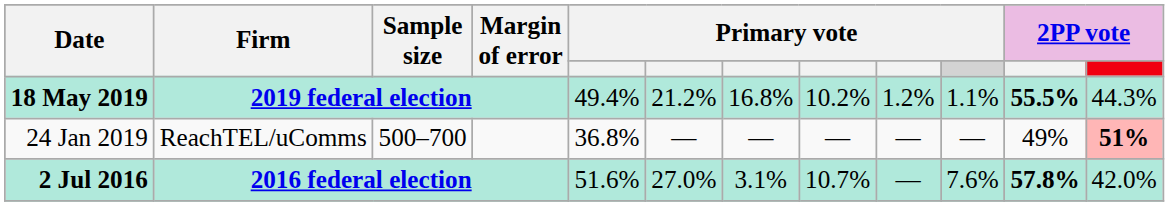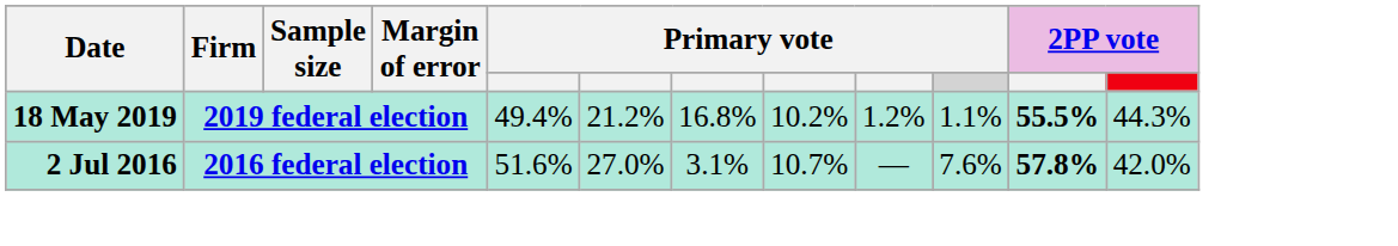 <table class="nowrap wikitable tpl-blanktable" style=text-align:center;font-size:90%>
 <tr>
 <th rowspan=2>Date</th>
 <th rowspan=2>Firm</th>
 <th rowspan=2>Sample<br>size</th>
 <th rowspan=2>Margin<br>of error</th>
 <th colspan=6>Primary vote</th>
 <th colspan=2 class=unsortable style=background:#ebbce3><a href='#'>2PP vote</a></th>
 </tr>
 <tr>
 <th style=background:></th>
 <th style=background:></th>
 <th style=background:></th>
 <th style=background:></th>
 <th style=background:></th>
 <th style=background:lightgray></th>
 <th style=background:></th>
 <th style="background:#F00011"></th>
 </tr>
 <tr style="background:#b0e9db">
 <td style="text-align:right"><strong>18 May 2019</strong></td>
 <td colspan="3" style="text-align:center"><strong><a href='#'>2019 federal election</a></strong></td>
 <td>49.4%</td>
 <td>21.2%</td>
 <td>16.8%</td>
 <td>10.2%</td>
 <td>1.2%</td>
 <td>1.1%</td>
 <td><strong>55.5%</strong></td>
 <td>44.3%</td>
 </tr>
-<tr>
-<td style="text-align:right">24 Jan 2019</td>
-<td style="text-align:left">ReachTEL/uComms</td>
-<td>500–700</td>
-<td></td>
-<td>36.8%</td>
-<td>—</td>
-<td>—</td>
-<td>—</td>
-<td>—</td>
-<td>—</td>
-<td>49%</td>
-<th style=background:#FFB6B6>51%</th>
-</tr>
 <tr style="background:#b0e9db">
 <td style="text-align:right"><strong>2 Jul 2016</strong></td>
 <td colspan="3" style="text-align:center"><strong><a href='#'>2016 federal election</a></strong></td>
 <td>51.6%</td>
 <td>27.0%</td>
 <td>3.1%</td>
 <td>10.7%</td>
 <td>—</td>
 <td>7.6%</td>
 <td><strong>57.8%</strong></td>
 <td>42.0%</td>
 </tr>
 </table>
